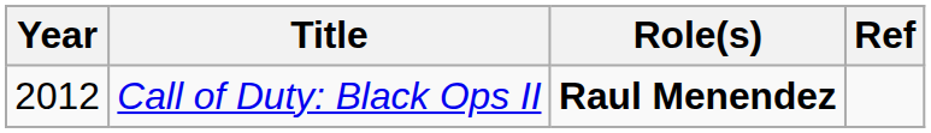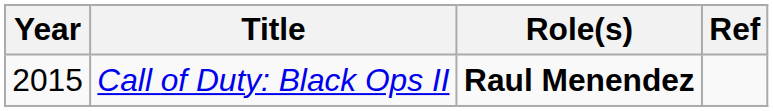 <table class="wikitable plainrowheaders sortable">
 <tr>
 <th scope="col">Year</th>
 <th scope="col">Title</th>
 <th scope="col">Role(s)</th>
 <th scope="col" class="unsortable">Ref</th>
 </tr>
 <tr>
-<td>2012</td>
+<td>2015</td>
 <td><em><a href='#'>Call of Duty: Black Ops II</a></em></td>
 <td><strong>Raul Menendez</strong></td>
 <td></td>
 </tr>
 </table>
